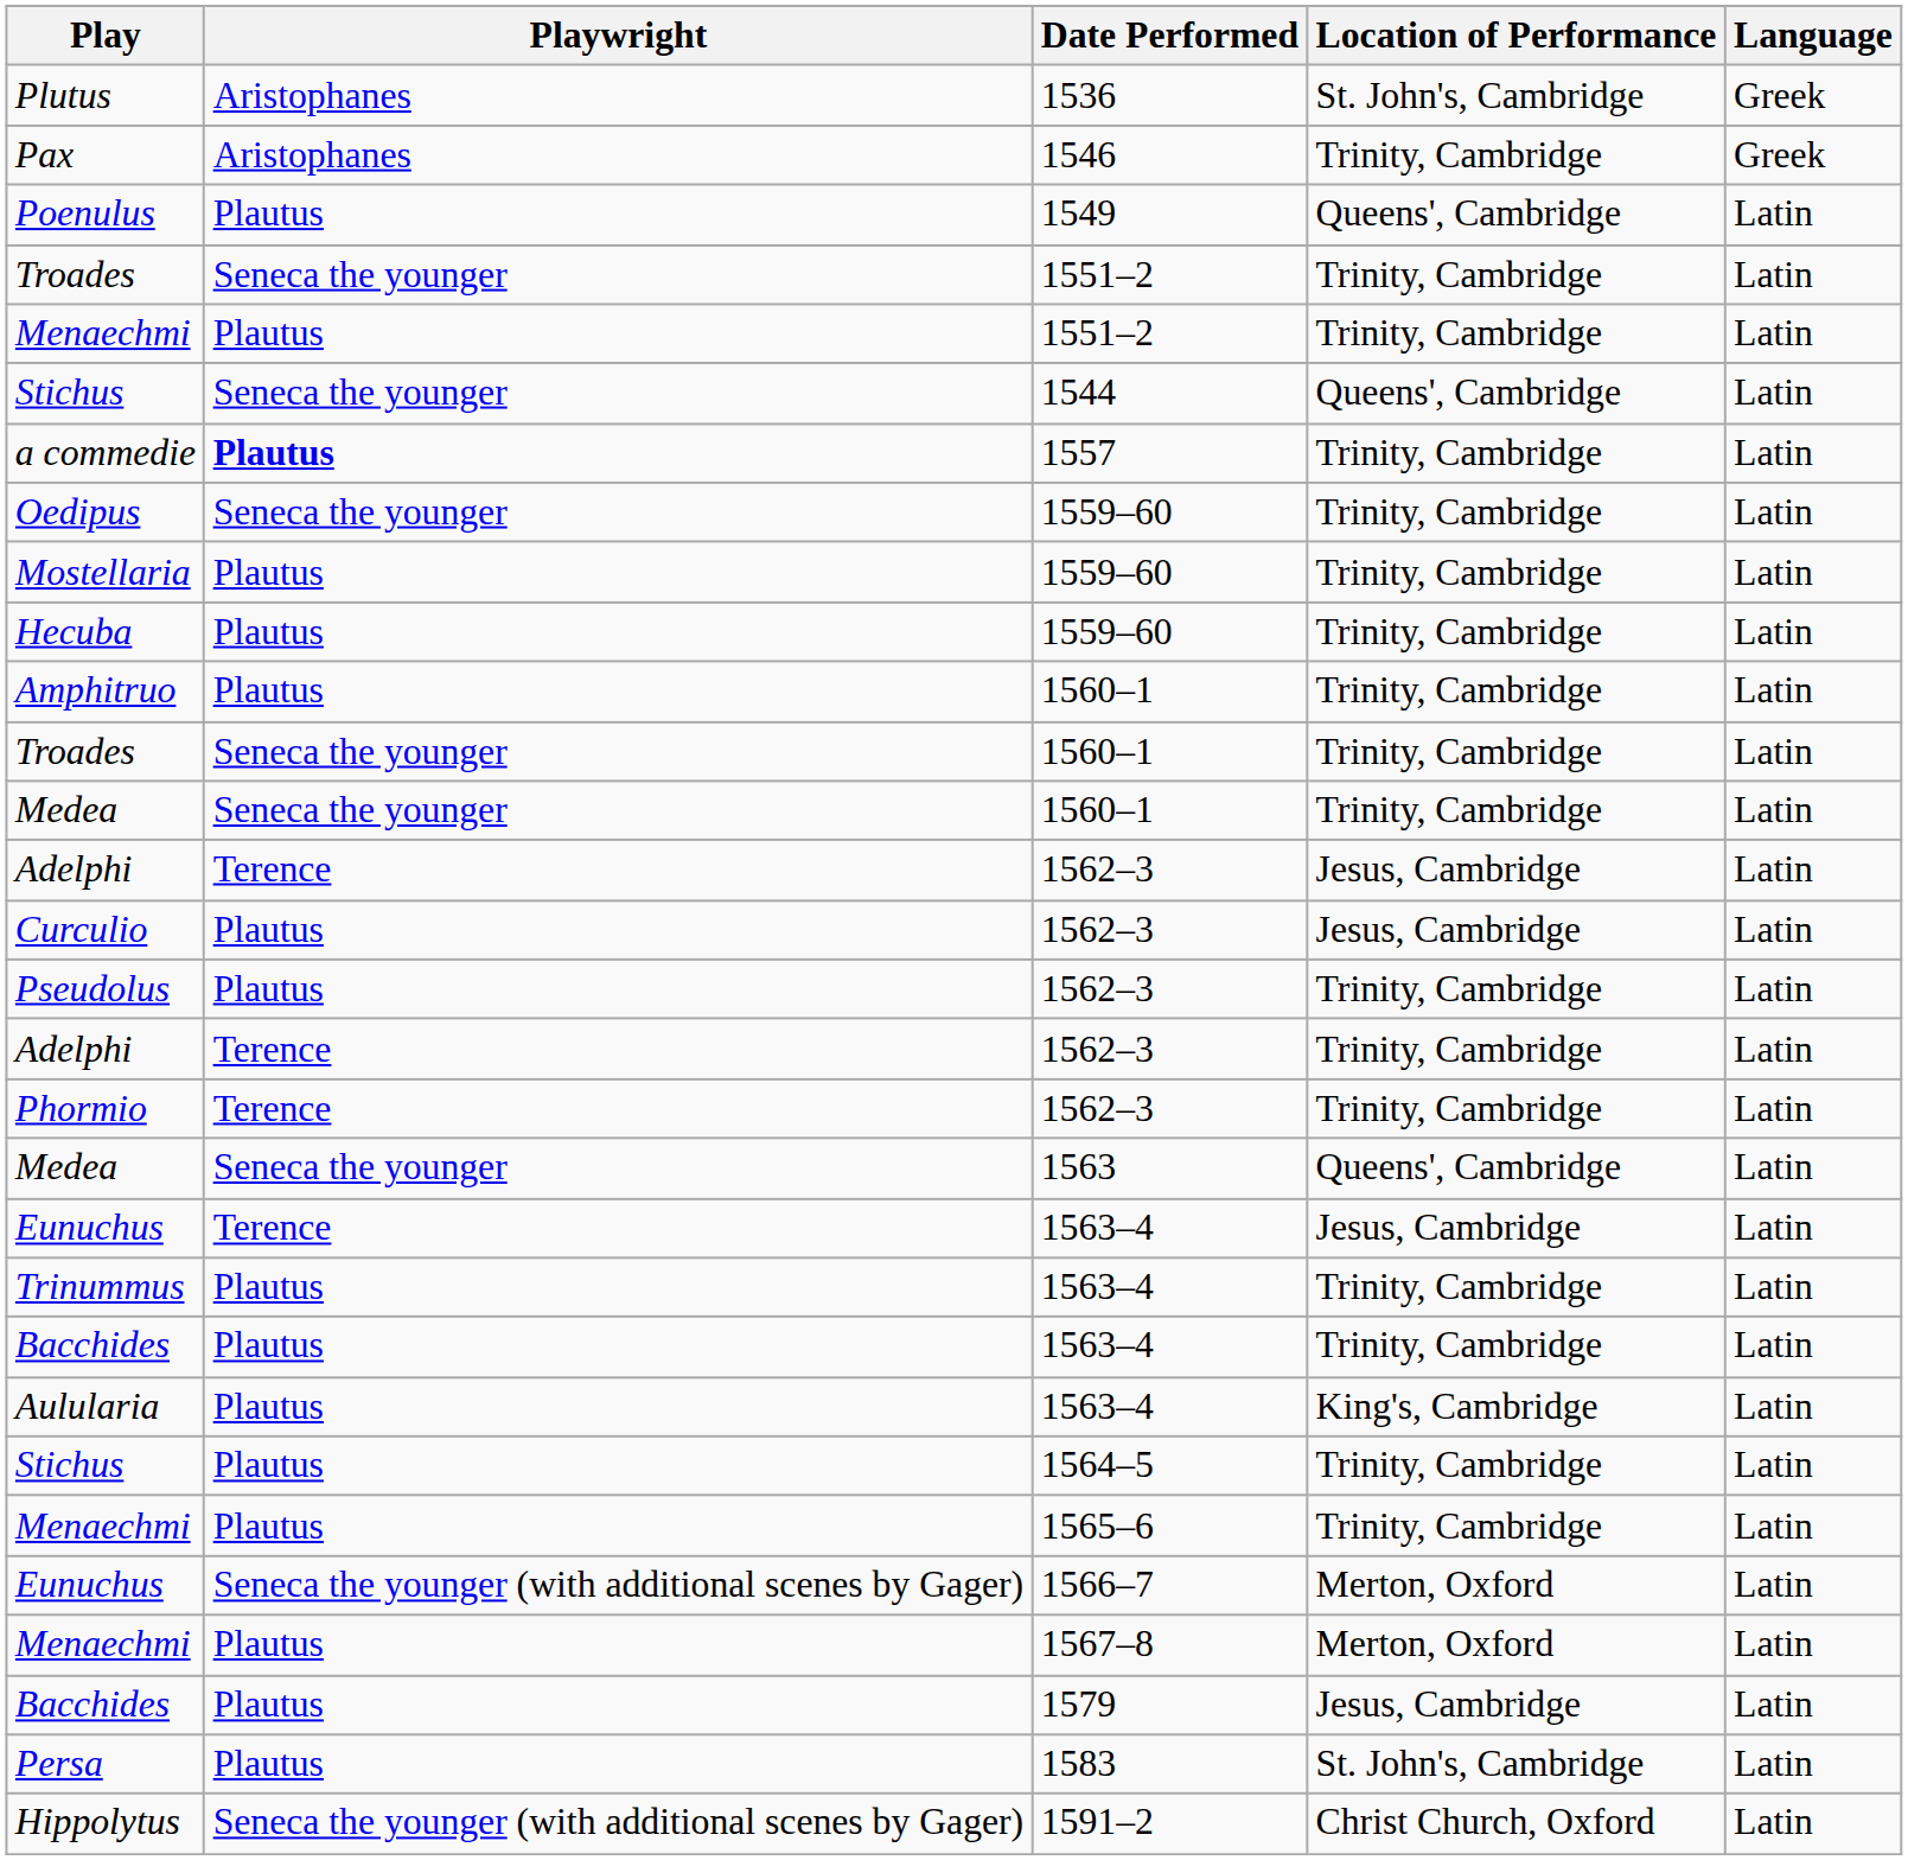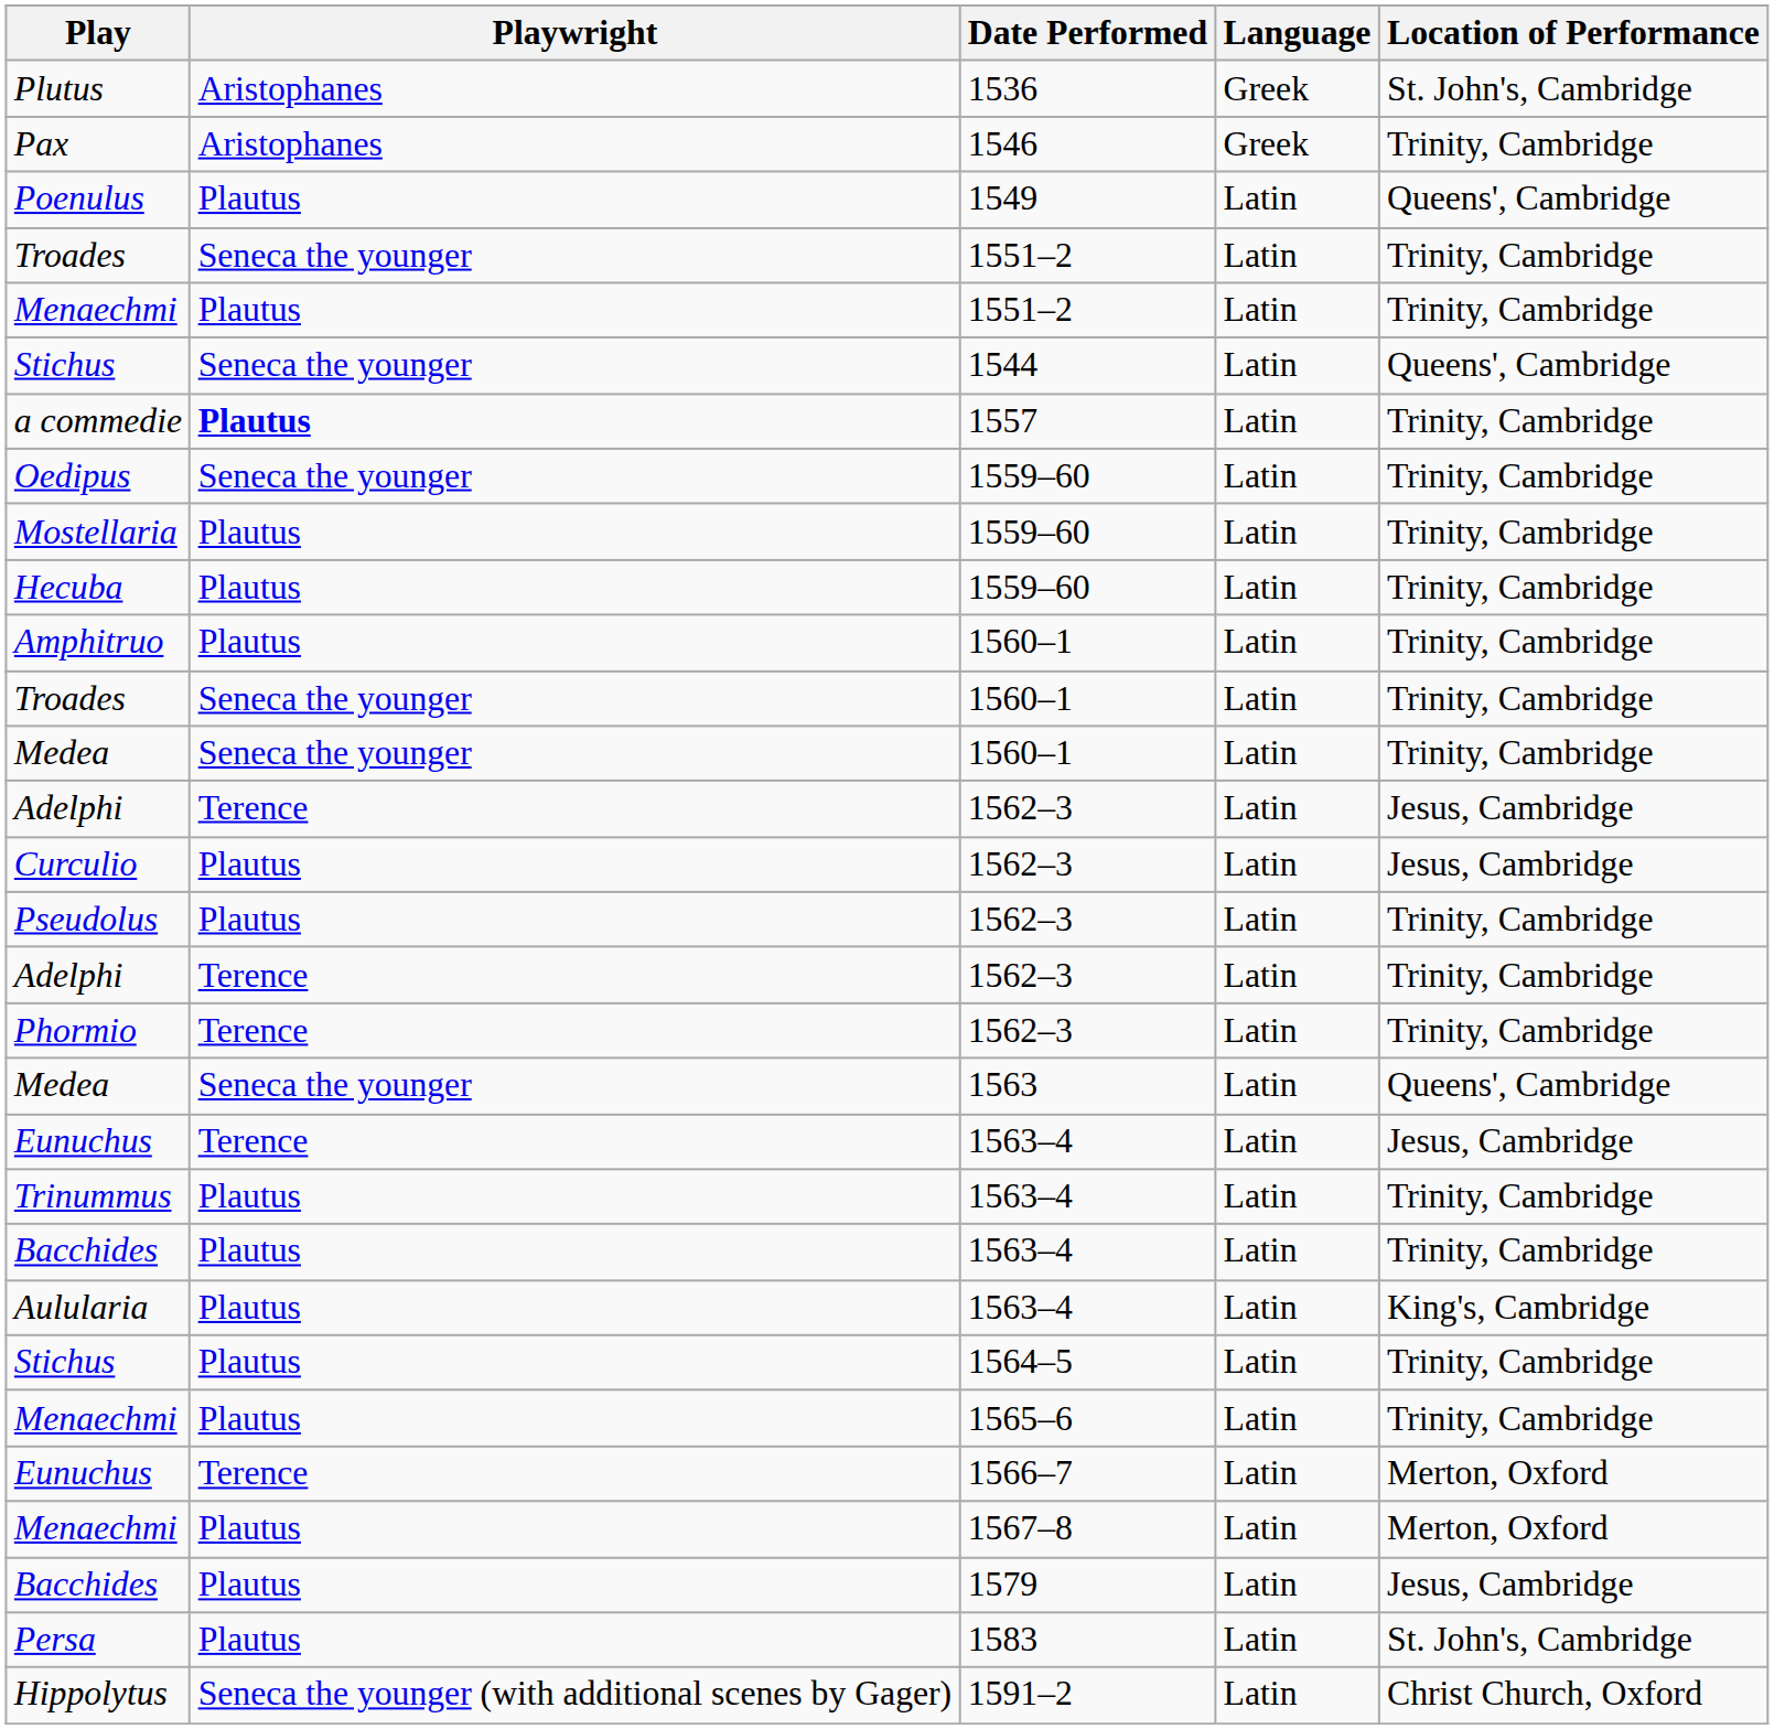 <table class="wikitable sortable" style="margin:auto; margin:auto;">
 <tr>
 <th>Play</th>
 <th>Playwright</th>
 <th>Date Performed</th>
+<th>Language</th>
 <th>Location of Performance</th>
-<th>Language</th>
 </tr>
 <tr>
 <td><em>Plutus</em></td>
 <td><a href='#'>Aristophanes</a></td>
 <td>1536</td>
+<td>Greek</td>
 <td>St. John's, Cambridge</td>
-<td>Greek</td>
 </tr>
 <tr>
 <td><em>Pax</em></td>
 <td><a href='#'>Aristophanes</a></td>
 <td>1546</td>
+<td>Greek</td>
 <td>Trinity, Cambridge</td>
-<td>Greek</td>
 </tr>
 <tr>
 <td><em><a href='#'>Poenulus</a></em></td>
 <td><a href='#'>Plautus</a></td>
 <td>1549</td>
+<td>Latin</td>
 <td>Queens', Cambridge</td>
-<td>Latin</td>
 </tr>
 <tr>
 <td><em>Troades</em></td>
 <td><a href='#'>Seneca the younger</a></td>
 <td>1551–2</td>
+<td>Latin</td>
 <td>Trinity, Cambridge</td>
-<td>Latin</td>
 </tr>
 <tr>
 <td><em><a href='#'>Menaechmi</a></em></td>
 <td><a href='#'>Plautus</a></td>
 <td>1551–2</td>
+<td>Latin</td>
 <td>Trinity, Cambridge</td>
-<td>Latin</td>
 </tr>
 <tr>
 <td><em><a href='#'>Stichus</a></em></td>
 <td><a href='#'>Seneca the younger</a></td>
 <td>1544</td>
+<td>Latin</td>
 <td>Queens', Cambridge</td>
-<td>Latin</td>
 </tr>
 <tr>
 <td><em>a commedie</em></td>
 <td><strong><a href='#'>Plautus</a></strong></td>
 <td>1557</td>
+<td>Latin</td>
 <td>Trinity, Cambridge</td>
-<td>Latin</td>
 </tr>
 <tr>
 <td><em><a href='#'>Oedipus</a></em></td>
 <td><a href='#'>Seneca the younger</a></td>
 <td>1559–60</td>
+<td>Latin</td>
 <td>Trinity, Cambridge</td>
-<td>Latin</td>
 </tr>
 <tr>
 <td><em><a href='#'>Mostellaria</a></em></td>
 <td><a href='#'>Plautus</a></td>
 <td>1559–60</td>
+<td>Latin</td>
 <td>Trinity, Cambridge</td>
-<td>Latin</td>
 </tr>
 <tr>
 <td><em><a href='#'>Hecuba</a></em></td>
 <td><a href='#'>Plautus</a></td>
 <td>1559–60</td>
+<td>Latin</td>
 <td>Trinity, Cambridge</td>
-<td>Latin</td>
 </tr>
 <tr>
 <td><em><a href='#'>Amphitruo</a></em></td>
 <td><a href='#'>Plautus</a></td>
 <td>1560–1</td>
+<td>Latin</td>
 <td>Trinity, Cambridge</td>
-<td>Latin</td>
 </tr>
 <tr>
 <td><em>Troades</em></td>
 <td><a href='#'>Seneca the younger</a></td>
 <td>1560–1</td>
+<td>Latin</td>
 <td>Trinity, Cambridge</td>
-<td>Latin</td>
 </tr>
 <tr>
 <td><em>Medea</em></td>
 <td><a href='#'>Seneca the younger</a></td>
 <td>1560–1</td>
+<td>Latin</td>
 <td>Trinity, Cambridge</td>
-<td>Latin</td>
 </tr>
 <tr>
 <td><em>Adelphi</em></td>
 <td><a href='#'>Terence</a></td>
 <td>1562–3</td>
+<td>Latin</td>
 <td>Jesus, Cambridge</td>
-<td>Latin</td>
 </tr>
 <tr>
 <td><em><a href='#'>Curculio</a></em></td>
 <td><a href='#'>Plautus</a></td>
 <td>1562–3</td>
+<td>Latin</td>
 <td>Jesus, Cambridge</td>
-<td>Latin</td>
 </tr>
 <tr>
 <td><em><a href='#'>Pseudolus</a></em></td>
 <td><a href='#'>Plautus</a></td>
 <td>1562–3</td>
+<td>Latin</td>
 <td>Trinity, Cambridge</td>
-<td>Latin</td>
 </tr>
 <tr>
 <td><em>Adelphi</em></td>
 <td><a href='#'>Terence</a></td>
 <td>1562–3</td>
+<td>Latin</td>
 <td>Trinity, Cambridge</td>
-<td>Latin</td>
 </tr>
 <tr>
 <td><em><a href='#'>Phormio</a></em></td>
 <td><a href='#'>Terence</a></td>
 <td>1562–3</td>
+<td>Latin</td>
 <td>Trinity, Cambridge</td>
-<td>Latin</td>
 </tr>
 <tr>
 <td><em>Medea</em></td>
 <td><a href='#'>Seneca the younger</a></td>
 <td>1563</td>
+<td>Latin</td>
 <td>Queens', Cambridge</td>
-<td>Latin</td>
 </tr>
 <tr>
 <td><em><a href='#'>Eunuchus</a></em></td>
 <td><a href='#'>Terence</a></td>
 <td>1563–4</td>
+<td>Latin</td>
 <td>Jesus, Cambridge</td>
-<td>Latin</td>
 </tr>
 <tr>
 <td><em><a href='#'>Trinummus</a></em></td>
 <td><a href='#'>Plautus</a></td>
 <td>1563–4</td>
+<td>Latin</td>
 <td>Trinity, Cambridge</td>
-<td>Latin</td>
 </tr>
 <tr>
 <td><em><a href='#'>Bacchides</a></em></td>
 <td><a href='#'>Plautus</a></td>
 <td>1563–4</td>
+<td>Latin</td>
 <td>Trinity, Cambridge</td>
-<td>Latin</td>
 </tr>
 <tr>
 <td><em>Aulularia</em></td>
 <td><a href='#'>Plautus</a></td>
 <td>1563–4</td>
+<td>Latin</td>
 <td>King's, Cambridge</td>
-<td>Latin</td>
 </tr>
 <tr>
 <td><em><a href='#'>Stichus</a></em></td>
 <td><a href='#'>Plautus</a></td>
 <td>1564–5</td>
+<td>Latin</td>
 <td>Trinity, Cambridge</td>
-<td>Latin</td>
 </tr>
 <tr>
 <td><em><a href='#'>Menaechmi</a></em></td>
 <td><a href='#'>Plautus</a></td>
 <td>1565–6</td>
+<td>Latin</td>
 <td>Trinity, Cambridge</td>
-<td>Latin</td>
 </tr>
 <tr>
 <td><em><a href='#'>Eunuchus</a></em></td>
-<td><a href='#'>Seneca the younger</a> (with additional scenes by Gager)</td>
+<td><a href='#'>Terence</a></td>
 <td>1566–7</td>
+<td>Latin</td>
 <td>Merton, Oxford</td>
-<td>Latin</td>
 </tr>
 <tr>
 <td><em><a href='#'>Menaechmi</a></em></td>
 <td><a href='#'>Plautus</a></td>
 <td>1567–8</td>
+<td>Latin</td>
 <td>Merton, Oxford</td>
-<td>Latin</td>
 </tr>
 <tr>
 <td><em><a href='#'>Bacchides</a></em></td>
 <td><a href='#'>Plautus</a></td>
 <td>1579</td>
+<td>Latin</td>
 <td>Jesus, Cambridge</td>
-<td>Latin</td>
 </tr>
 <tr>
 <td><em><a href='#'>Persa</a></em></td>
 <td><a href='#'>Plautus</a></td>
 <td>1583</td>
+<td>Latin</td>
 <td>St. John's, Cambridge</td>
-<td>Latin</td>
 </tr>
 <tr>
 <td><em>Hippolytus</em></td>
 <td><a href='#'>Seneca the younger</a> (with additional scenes by Gager)</td>
 <td>1591–2</td>
+<td>Latin</td>
 <td>Christ Church, Oxford</td>
-<td>Latin</td>
 </tr>
 </table>
